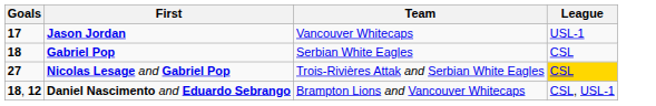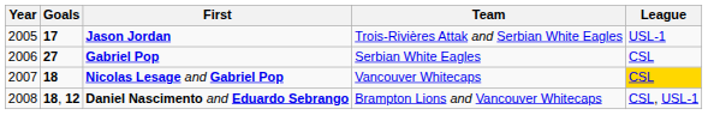 <table class="wikitable">
 <tr>
+<th>Year</th>
 <th>Goals</th>
 <th>First</th>
 <th>Team</th>
 <th>League</th>
 </tr>
 <tr>
+<td>2005</td>
 <td><strong>17</strong></td>
 <td><strong><a href='#'>Jason Jordan</a></strong></td>
-<td><a href='#'>Vancouver Whitecaps</a></td>
+<td><a href='#'>Trois-Rivières Attak</a> <em>and</em> <a href='#'>Serbian White Eagles</a></td>
 <td><a href='#'>USL-1</a></td>
 </tr>
 <tr>
-<td><strong>18</strong></td>
+<td>2006</td>
+<td><strong>27</strong></td>
 <td><strong><a href='#'>Gabriel Pop</a></strong></td>
 <td><a href='#'>Serbian White Eagles</a></td>
 <td><a href='#'>CSL</a></td>
 </tr>
 <tr>
-<td><strong>27</strong></td>
+<td>2007</td>
+<td><strong>18</strong></td>
 <td><strong><a href='#'>Nicolas Lesage</a></strong> <em>and</em> <strong><a href='#'>Gabriel Pop</a></strong></td>
-<td><a href='#'>Trois-Rivières Attak</a> <em>and</em> <a href='#'>Serbian White Eagles</a></td>
+<td><a href='#'>Vancouver Whitecaps</a></td>
 <td style="background: gold;"><a href='#'>CSL</a></td>
 </tr>
 <tr>
+<td>2008</td>
 <td><strong>18</strong>, <strong>12</strong></td>
 <td><strong>Daniel Nascimento</strong> <em>and</em> <strong><a href='#'>Eduardo Sebrango</a></strong></td>
 <td><a href='#'>Brampton Lions</a> <em>and</em> <a href='#'>Vancouver Whitecaps</a></td>
 <td><a href='#'>CSL</a>, <a href='#'>USL-1</a></td>
 </tr>
 </table>
